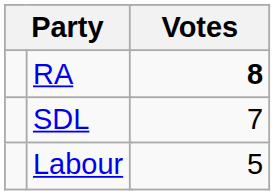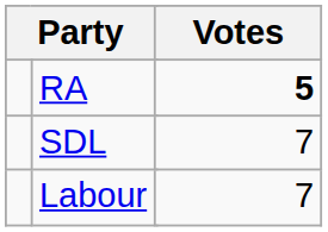 <table class="wikitable" style="text-align:right; margin-bottom:0">
 <tr>
 <th style="width:10px" colspan=3>Party</th>
 <th style="width:70px;">Votes</th>
 </tr>
 <tr>
 <td> </td>
 <td style="text-align:left;" colspan="2"><a href='#'>RA</a></td>
-<td><strong>8</strong></td>
+<td><strong>5</strong></td>
 </tr>
 <tr>
 <td> </td>
 <td style="text-align:left;" colspan="2"><a href='#'>SDL</a></td>
 <td>7</td>
 </tr>
 <tr>
 <td> </td>
 <td style="text-align:left;" colspan="2"><a href='#'>Labour</a></td>
-<td>5</td>
+<td>7</td>
 </tr>
 </table>
